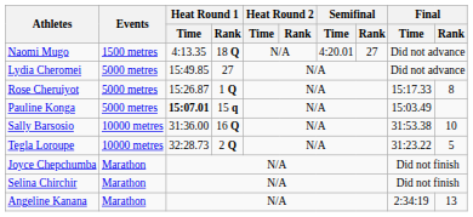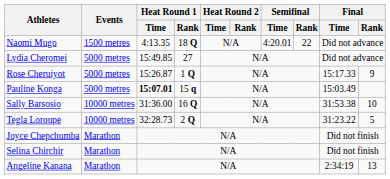 <table class=wikitable style=font-size:90%>
 <tr>
 <th rowspan=2>Athletes</th>
 <th rowspan=2>Events</th>
 <th colspan=2>Heat Round 1</th>
 <th colspan=2>Heat Round 2</th>
 <th colspan=2>Semifinal</th>
 <th colspan=2>Final</th>
 </tr>
 <tr>
 <th>Time</th>
 <th>Rank</th>
 <th>Time</th>
 <th>Rank</th>
 <th>Time</th>
 <th>Rank</th>
 <th>Time</th>
 <th>Rank</th>
 </tr>
 <tr>
 <td><a href='#'>Naomi Mugo</a></td>
 <td><a href='#'>1500 metres</a></td>
 <td align=center>4:13.35</td>
 <td align=center>18 <strong>Q</strong></td>
 <td align=center colspan=2>N/A</td>
 <td align=center>4:20.01</td>
-<td align=center>27</td>
+<td align=center>22</td>
 <td align=center colspan=2>Did not advance</td>
 </tr>
 <tr>
 <td><a href='#'>Lydia Cheromei</a></td>
 <td><a href='#'>5000 metres</a></td>
 <td align=center>15:49.85</td>
 <td align=center>27</td>
 <td align=center colspan=4>N/A</td>
 <td align=center colspan=2>Did not advance</td>
 </tr>
 <tr>
 <td><a href='#'>Rose Cheruiyot</a></td>
 <td><a href='#'>5000 metres</a></td>
 <td align=center>15:26.87</td>
 <td align=center>1 <strong>Q</strong></td>
 <td align=center colspan=4>N/A</td>
 <td align=center>15:17.33</td>
-<td align=center>8</td>
+<td align=center>9</td>
 </tr>
 <tr>
 <td><a href='#'>Pauline Konga</a></td>
 <td><a href='#'>5000 metres</a></td>
 <td align=center><strong>15:07.01</strong></td>
 <td align=center>15 <strong>q</strong></td>
 <td align=center colspan=4>N/A</td>
 <td align=center>15:03.49</td>
 <td align=center></td>
 </tr>
 <tr>
 <td><a href='#'>Sally Barsosio</a></td>
 <td><a href='#'>10000 metres</a></td>
 <td align=center>31:36.00</td>
 <td align=center>16 <strong>Q</strong></td>
 <td align=center colspan=4>N/A</td>
 <td align=center>31:53.38</td>
 <td align=center>10</td>
 </tr>
 <tr>
 <td><a href='#'>Tegla Loroupe</a></td>
 <td><a href='#'>10000 metres</a></td>
 <td align=center>32:28.73</td>
 <td align=center>2 <strong>Q</strong></td>
 <td align=center colspan=4>N/A</td>
 <td align=center>31:23.22</td>
 <td align=center>5</td>
 </tr>
 <tr>
 <td><a href='#'>Joyce Chepchumba</a></td>
 <td><a href='#'>Marathon</a></td>
 <td align=center colspan=6>N/A</td>
 <td align=center colspan=2>Did not finish</td>
 </tr>
 <tr>
 <td><a href='#'>Selina Chirchir</a></td>
 <td><a href='#'>Marathon</a></td>
 <td align=center colspan=6>N/A</td>
 <td align=center colspan=2>Did not finish</td>
 </tr>
 <tr>
 <td><a href='#'>Angeline Kanana</a></td>
 <td><a href='#'>Marathon</a></td>
 <td align=center colspan=6>N/A</td>
 <td align=center>2:34:19</td>
 <td align=center>13</td>
 </tr>
 </table>
